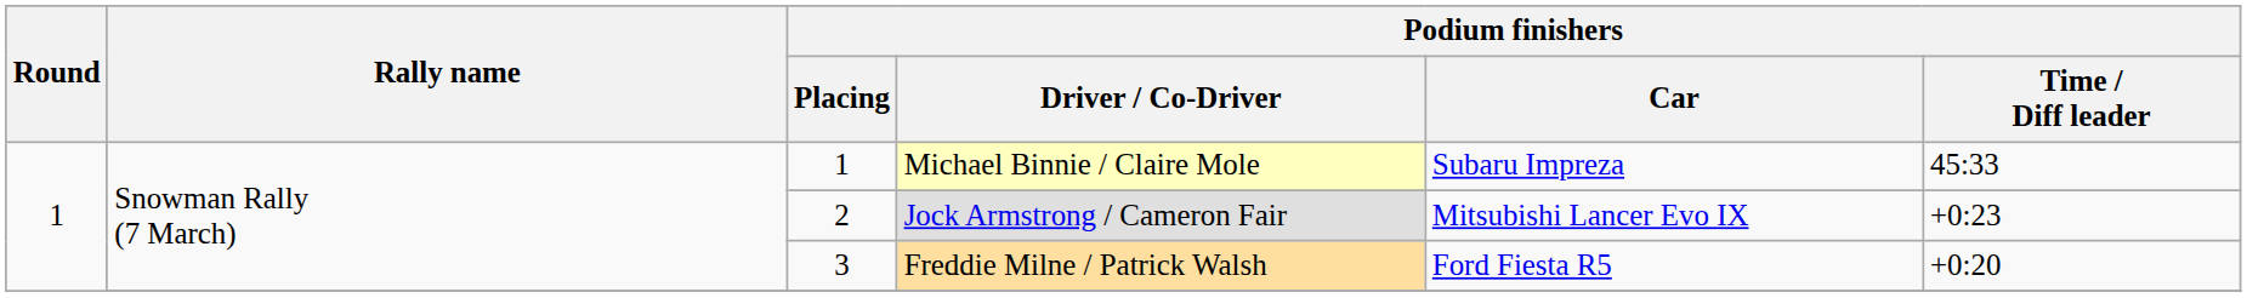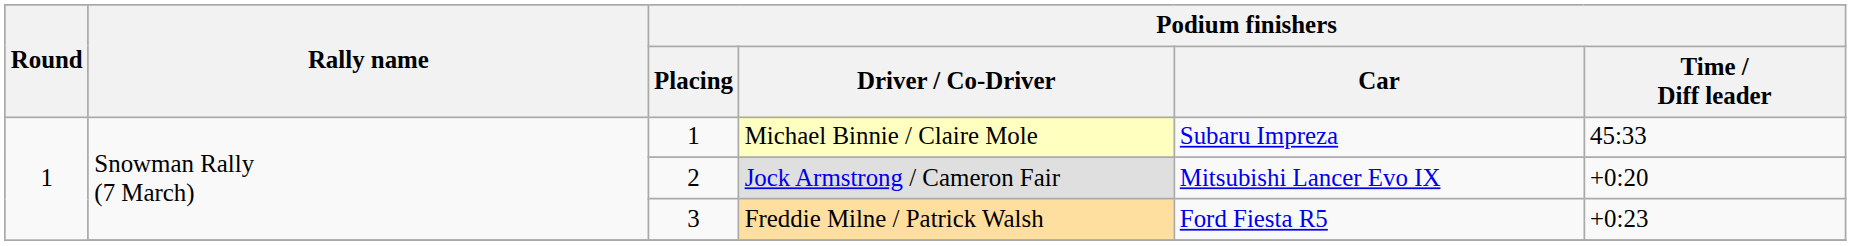 <table class="wikitable" style="font-size:90%;">
 <tr>
 <th rowspan=2>Round</th>
 <th style="width:22em" rowspan=2>Rally name</th>
 <th colspan=4>Podium finishers</th>
 </tr>
 <tr>
 <th>Placing</th>
 <th style="width:17em">Driver / Co-Driver</th>
 <th style="width:16em">Car</th>
 <th style="width:10em">Time /<br>Diff leader<br></th>
 </tr>
 <tr>
 <td rowspan=4 align=center>1</td>
 <td rowspan=3>Snowman Rally<br>(7 March)</td>
 <td align=center>1</td>
 <td style="background:#ffffbf;">Michael Binnie / Claire Mole</td>
 <td><a href='#'>Subaru Impreza</a></td>
 <td>45:33</td>
 </tr>
 <tr>
 <td align=center>2</td>
 <td style="background:#dfdfdf;"><a href='#'>Jock Armstrong</a> / Cameron Fair</td>
 <td><a href='#'>Mitsubishi Lancer Evo IX</a></td>
-<td>+0:23</td>
+<td>+0:20</td>
 </tr>
 <tr>
 <td align=center>3</td>
 <td style="background:#ffdf9f;">Freddie Milne / Patrick Walsh</td>
 <td><a href='#'>Ford Fiesta R5</a></td>
-<td>+0:20</td>
+<td>+0:23</td>
 </tr>
 <tr style="background:lightgrey;">
 </tr>
 </table>
